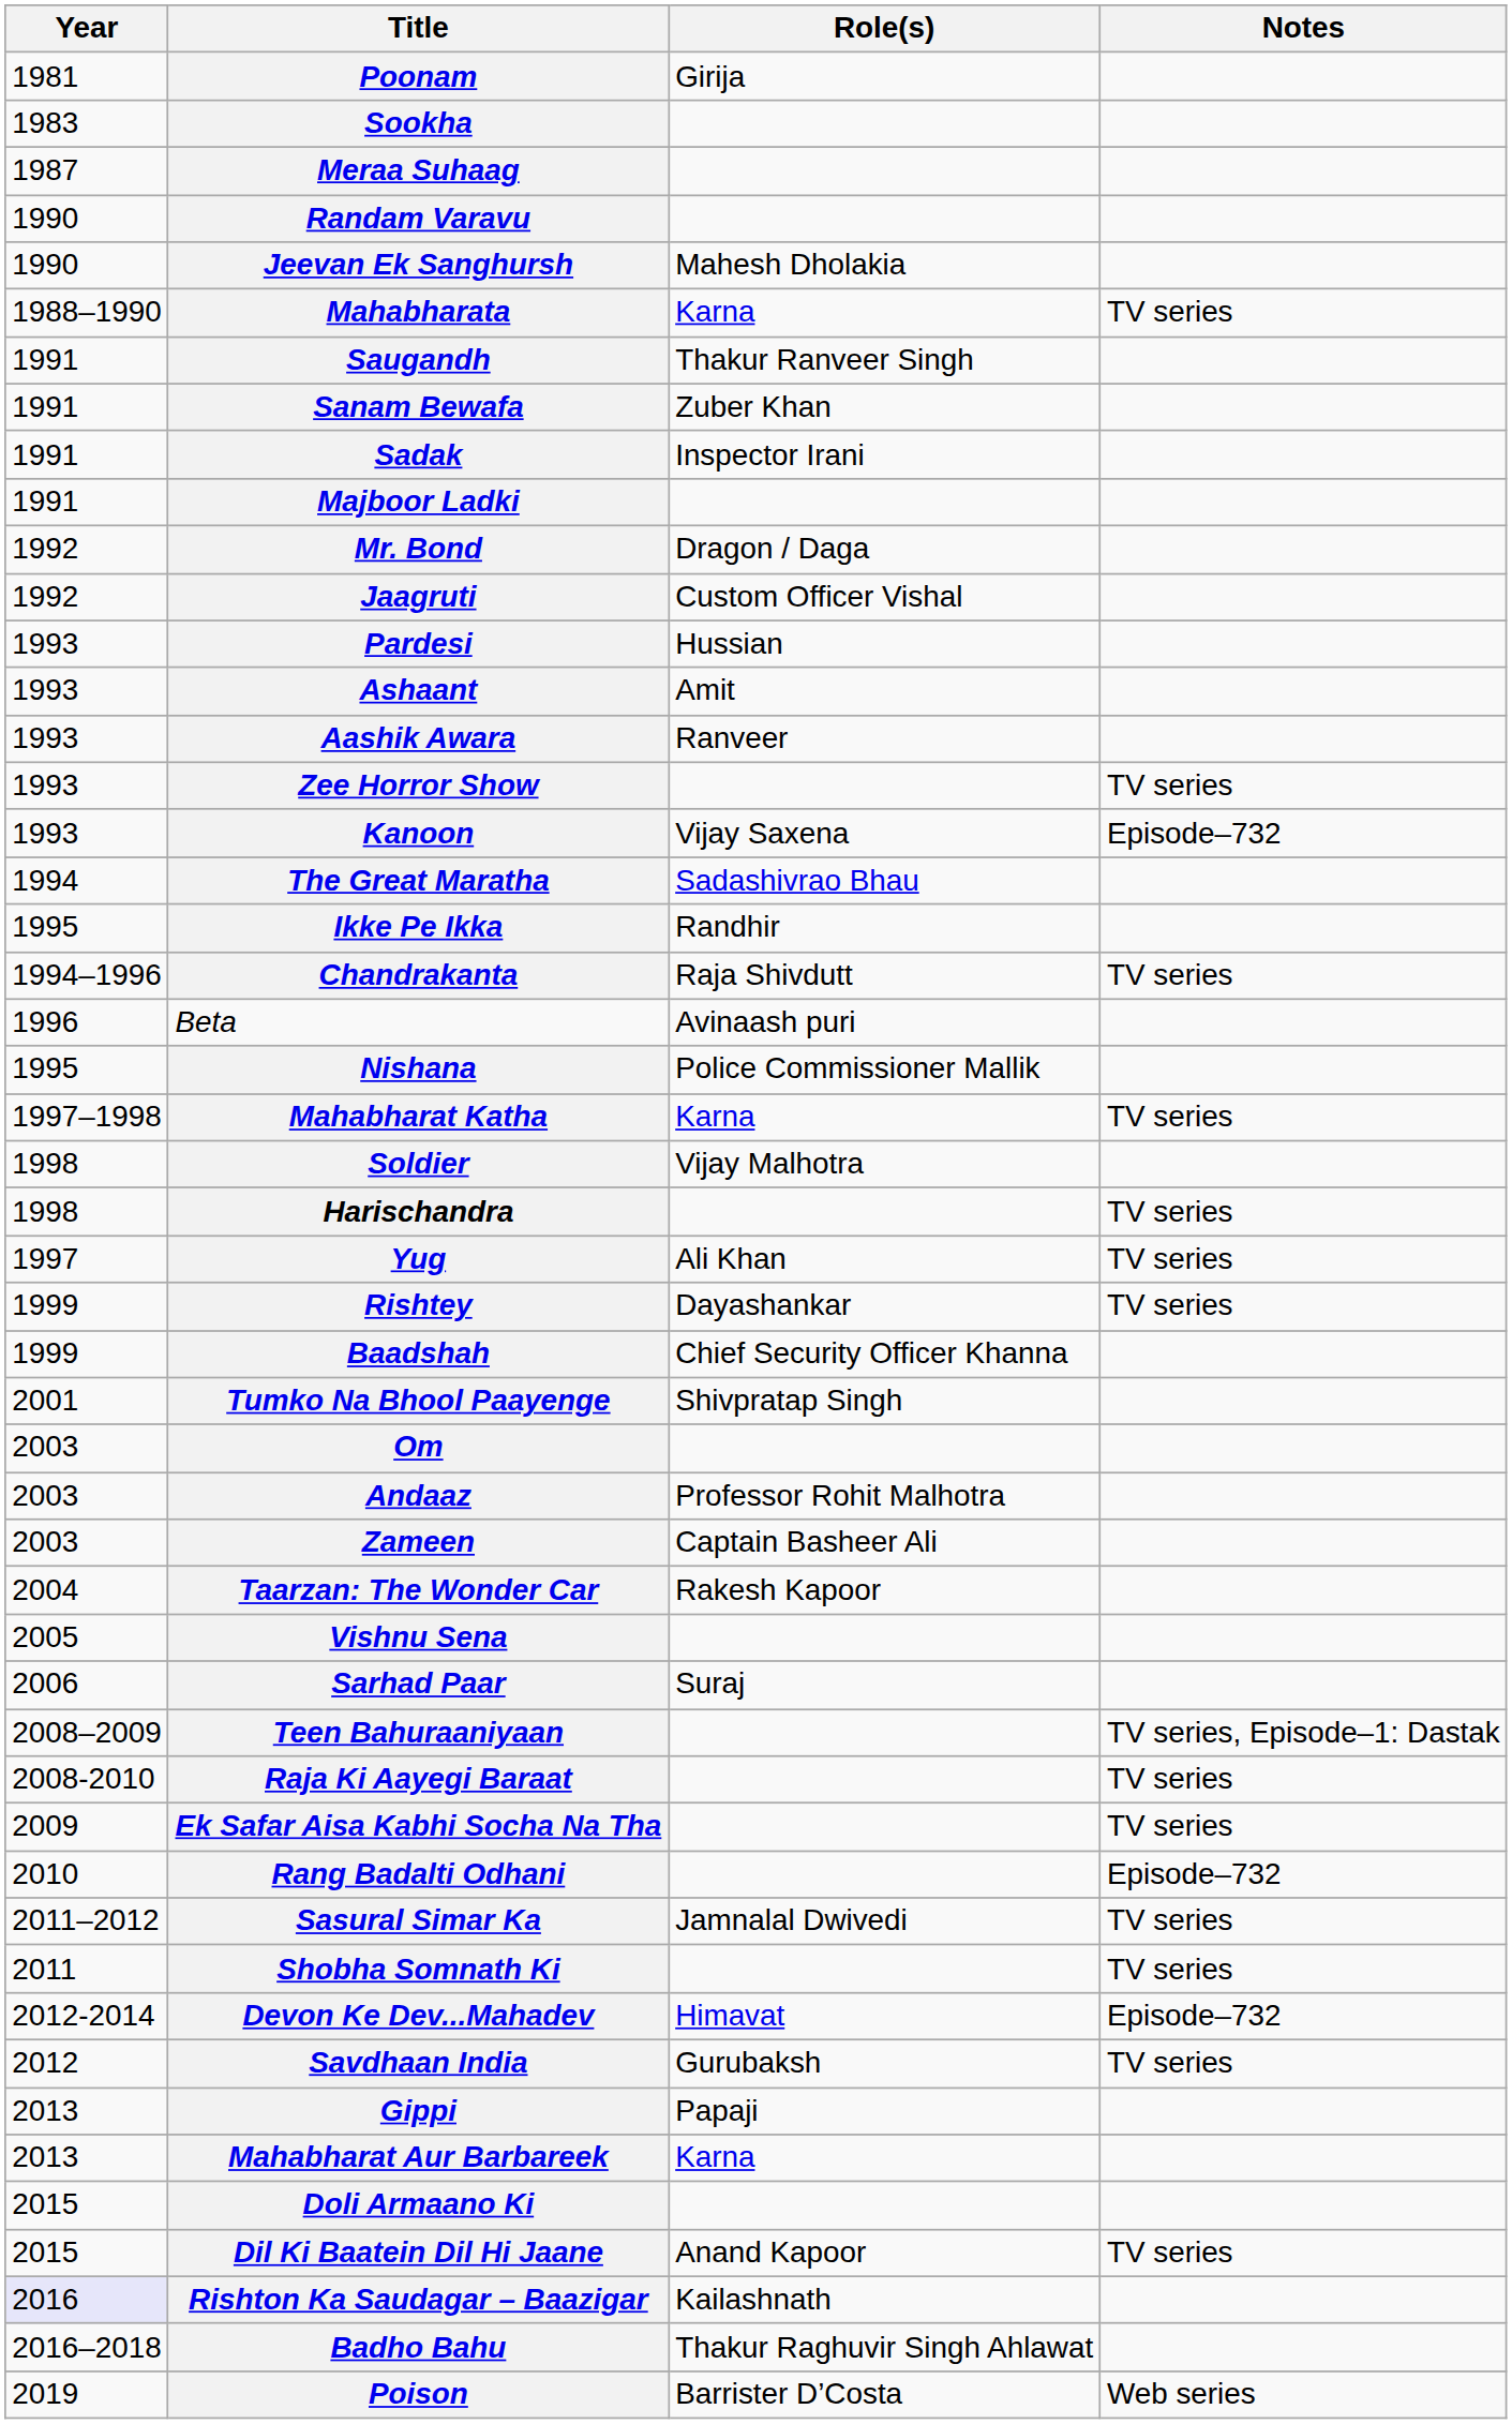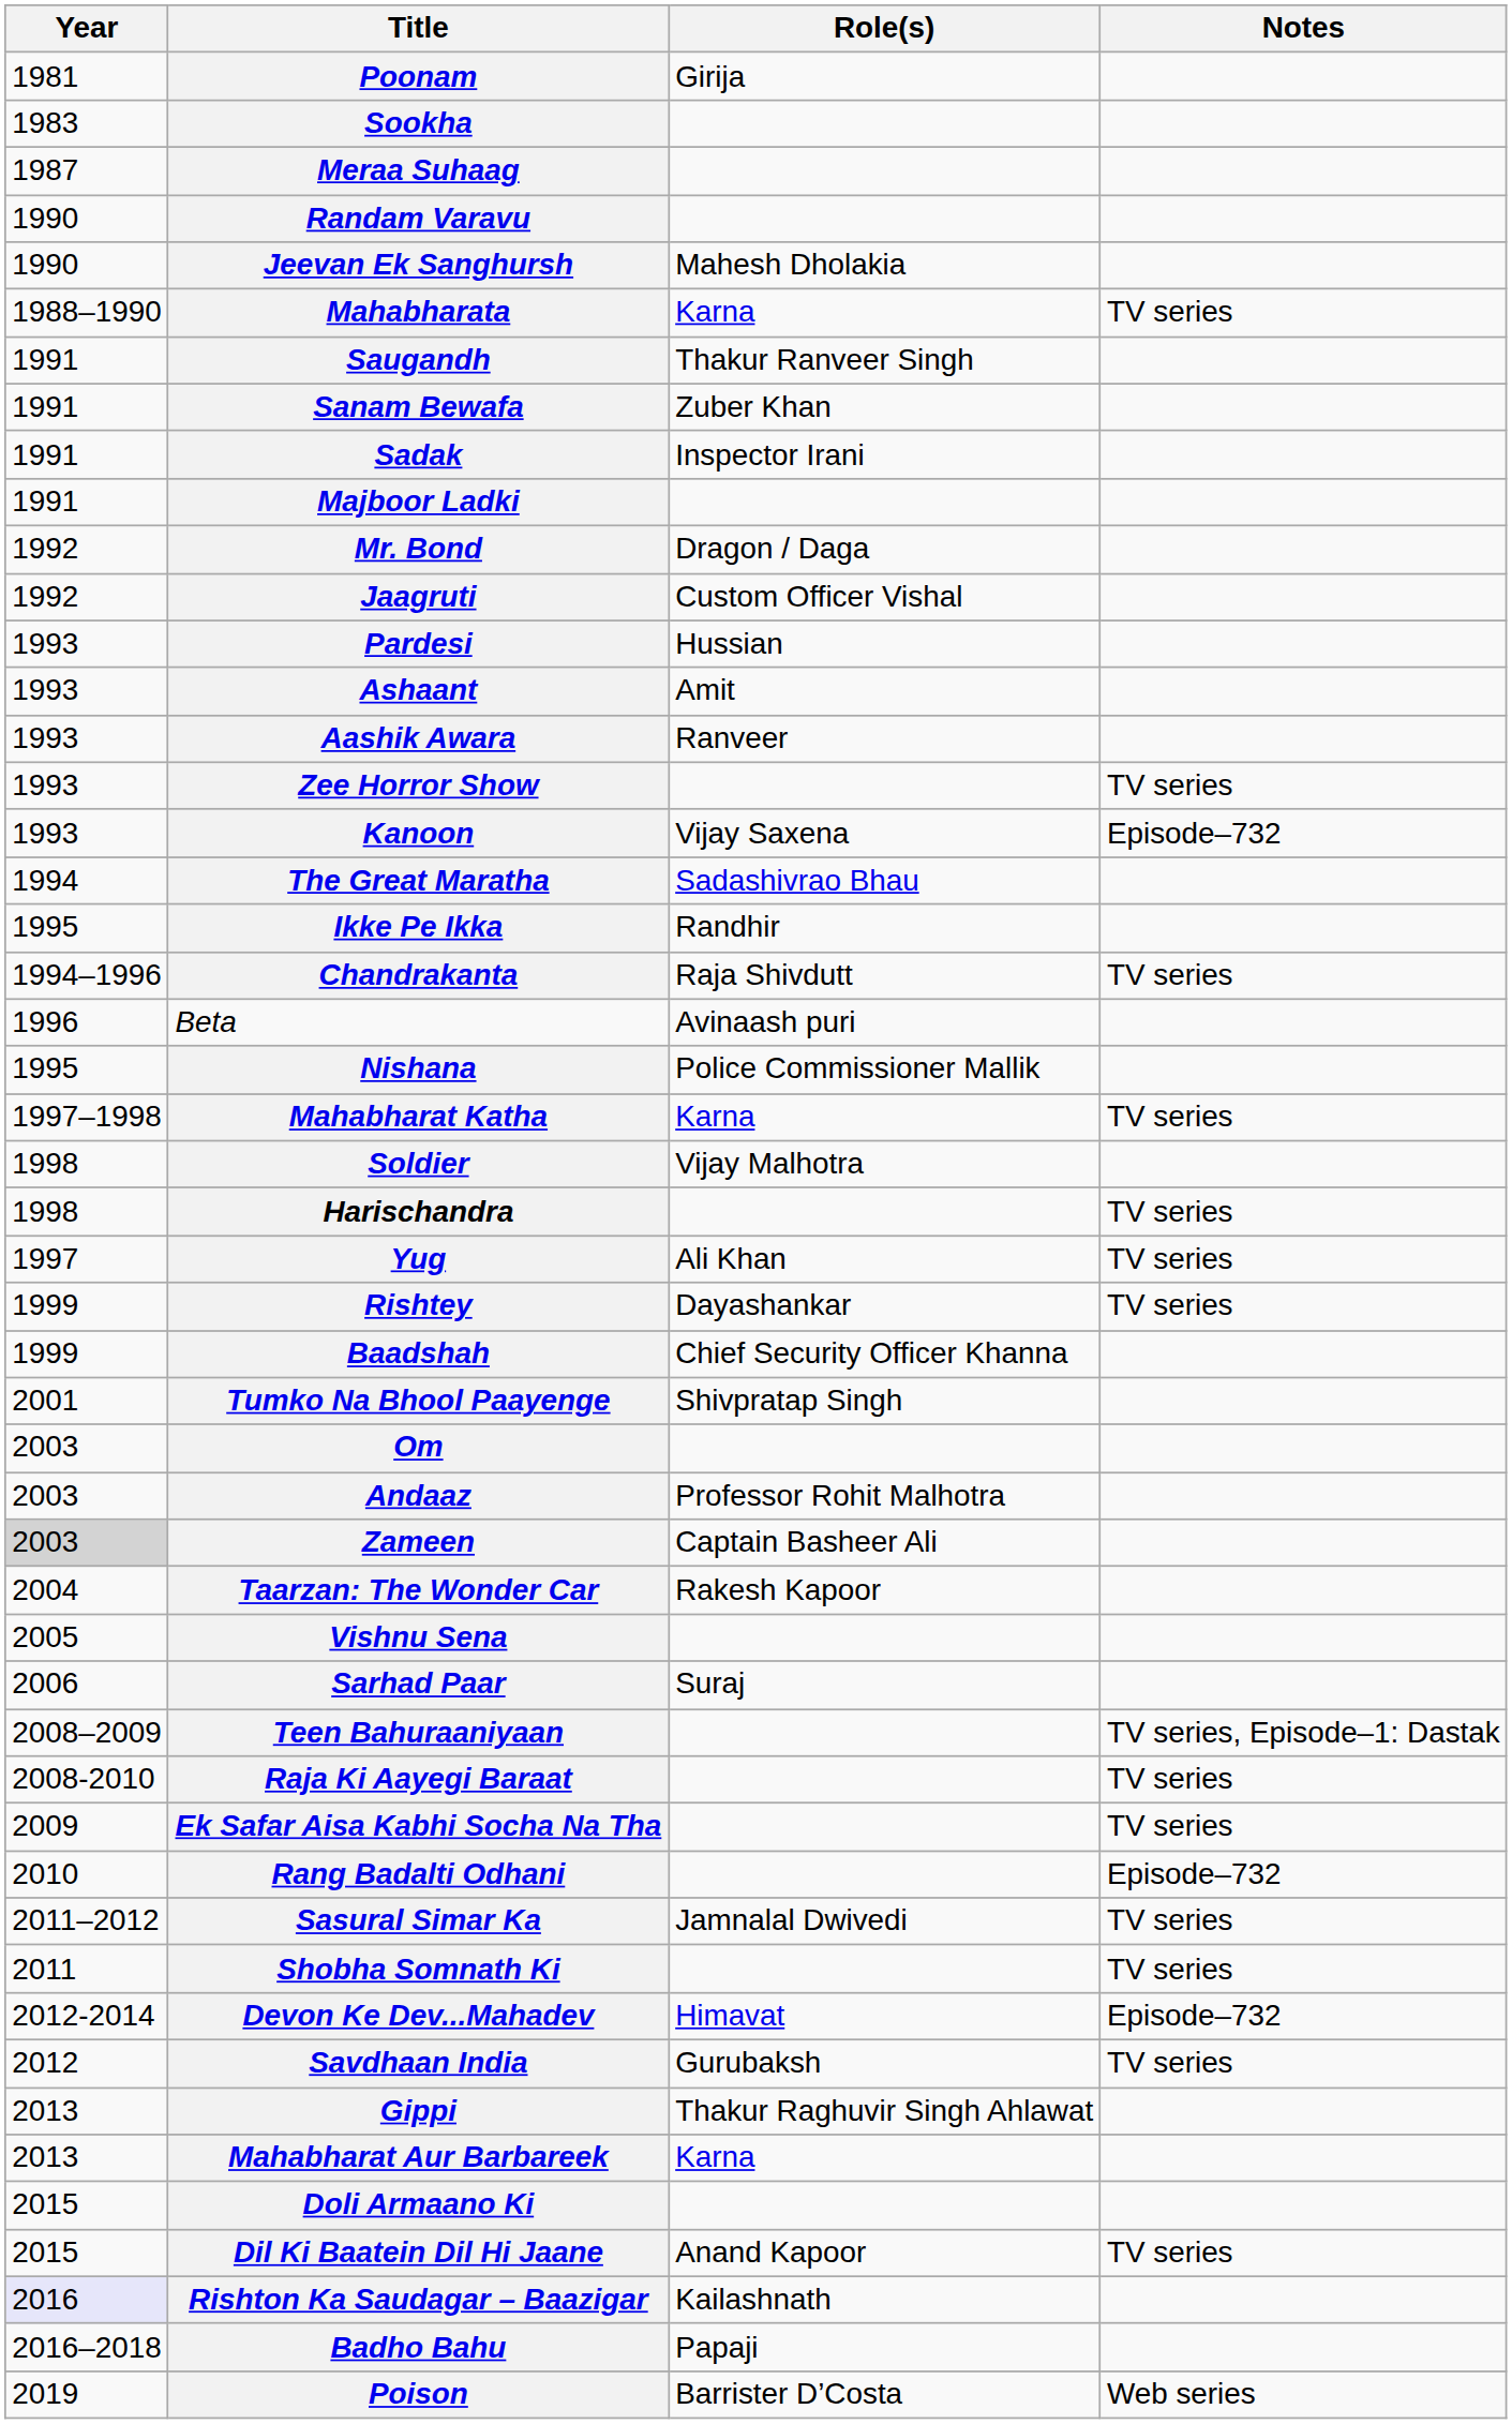 <table class="wikitable sortable plainrowheaders">
 <tr>
 <th scole="col">Year</th>
 <th scole="col">Title</th>
 <th scole="col">Role(s)</th>
 <th scole="col" class="unsortable">Notes</th>
 </tr>
 <tr>
 <td>1981</td>
 <th scope="row"><em><a href='#'>Poonam</a></em></th>
 <td>Girija</td>
 <td></td>
 </tr>
 <tr>
 <td>1983</td>
 <th scope="row"><em><a href='#'>Sookha</a></em></th>
 <td></td>
 <td></td>
 </tr>
 <tr>
 <td>1987</td>
 <th scope="row"><em><a href='#'>Meraa Suhaag</a></em></th>
 <td></td>
 <td></td>
 </tr>
 <tr>
 <td>1990</td>
 <th scope="row"><em><a href='#'>Randam Varavu</a></em></th>
 <td></td>
 <td></td>
 </tr>
 <tr>
 <td>1990</td>
 <th scope="row"><em><a href='#'>Jeevan Ek Sanghursh</a></em></th>
 <td>Mahesh Dholakia</td>
 <td></td>
 </tr>
 <tr>
 <td>1988–1990</td>
 <th scope="row"><em><a href='#'>Mahabharata</a></em></th>
 <td><a href='#'>Karna</a></td>
 <td>TV series</td>
 </tr>
 <tr>
 <td>1991</td>
 <th scope="row"><em><a href='#'>Saugandh</a></em></th>
 <td>Thakur Ranveer Singh</td>
 <td></td>
 </tr>
 <tr>
 <td>1991</td>
 <th scope="row"><em><a href='#'>Sanam Bewafa</a></em></th>
 <td>Zuber Khan</td>
 <td></td>
 </tr>
 <tr>
 <td>1991</td>
 <th scope="row"><em><a href='#'>Sadak</a></em></th>
 <td>Inspector Irani</td>
 <td></td>
 </tr>
 <tr>
 <td>1991</td>
 <th scope="row"><em><a href='#'>Majboor Ladki</a></em></th>
 <td></td>
 <td></td>
 </tr>
 <tr>
 <td>1992</td>
 <th scope="row"><em><a href='#'>Mr. Bond</a></em></th>
 <td>Dragon / Daga</td>
 <td></td>
 </tr>
 <tr>
 <td>1992</td>
 <th scope="row"><em><a href='#'>Jaagruti</a></em></th>
 <td>Custom Officer Vishal</td>
 <td></td>
 </tr>
 <tr>
 <td>1993</td>
 <th scope="row"><em><a href='#'>Pardesi</a></em></th>
 <td>Hussian</td>
 <td></td>
 </tr>
 <tr>
 <td>1993</td>
 <th scope="row"><em><a href='#'>Ashaant</a></em></th>
 <td>Amit</td>
 <td></td>
 </tr>
 <tr>
 <td>1993</td>
 <th scope="row"><em><a href='#'>Aashik Awara</a></em></th>
 <td>Ranveer</td>
 <td></td>
 </tr>
 <tr>
 <td>1993</td>
 <th scope="row"><em><a href='#'>Zee Horror Show</a></em></th>
 <td></td>
 <td>TV series</td>
 </tr>
 <tr>
 <td>1993</td>
 <th scope="row"><em><a href='#'>Kanoon</a></em></th>
 <td>Vijay Saxena</td>
 <td>Episode–732</td>
 </tr>
 <tr>
 <td>1994</td>
 <th scope="row"><em><a href='#'>The Great Maratha</a></em></th>
 <td><a href='#'>Sadashivrao Bhau</a></td>
 <td></td>
 </tr>
 <tr>
 <td>1995</td>
 <th scope="row"><em><a href='#'>Ikke Pe Ikka</a></em></th>
 <td>Randhir</td>
 <td></td>
 </tr>
 <tr>
 <td>1994–1996</td>
 <th scope="row"><em><a href='#'>Chandrakanta</a></em></th>
 <td>Raja Shivdutt</td>
 <td>TV series</td>
 </tr>
 <tr>
 <td>1996</td>
 <td><em>Beta</em></td>
 <td>Avinaash puri</td>
 <td></td>
 </tr>
 <tr>
 <td>1995</td>
 <th scope="row"><em><a href='#'>Nishana</a></em></th>
 <td>Police Commissioner Mallik</td>
 <td></td>
 </tr>
 <tr>
 <td>1997–1998</td>
 <th scope="row"><em><a href='#'>Mahabharat Katha</a></em></th>
 <td><a href='#'>Karna</a></td>
 <td>TV series</td>
 </tr>
 <tr>
 <td>1998</td>
 <th scope="row"><em><a href='#'>Soldier</a></em></th>
 <td>Vijay Malhotra</td>
 <td></td>
 </tr>
 <tr>
 <td>1998</td>
 <th scope="row"><em>Harischandra</em></th>
 <td></td>
 <td>TV series</td>
 </tr>
 <tr>
 <td>1997</td>
 <th scope="row"><em><a href='#'>Yug</a></em></th>
 <td>Ali Khan</td>
 <td>TV series</td>
 </tr>
 <tr>
 <td>1999</td>
 <th scope="row"><em><a href='#'>Rishtey</a></em></th>
 <td>Dayashankar</td>
 <td>TV series</td>
 </tr>
 <tr>
 <td>1999</td>
 <th scope="row"><em><a href='#'>Baadshah</a></em></th>
 <td>Chief Security Officer Khanna</td>
 <td></td>
 </tr>
 <tr>
 <td>2001</td>
 <th scope="row"><em><a href='#'>Tumko Na Bhool Paayenge</a></em></th>
 <td>Shivpratap Singh</td>
 <td></td>
 </tr>
 <tr>
 <td>2003</td>
 <th scope="row"><em><a href='#'>Om</a></em></th>
 <td></td>
 <td></td>
 </tr>
 <tr>
 <td>2003</td>
 <th scope="row"><em><a href='#'>Andaaz</a></em></th>
 <td>Professor Rohit Malhotra</td>
 <td></td>
 </tr>
 <tr>
-<td>2003</td>
+<td style="background: lightgrey;">2003</td>
 <th scope="row"><em><a href='#'>Zameen</a></em></th>
 <td>Captain Basheer Ali</td>
 <td></td>
 </tr>
 <tr>
 <td>2004</td>
 <th scope="row"><em><a href='#'>Taarzan: The Wonder Car</a></em></th>
 <td>Rakesh Kapoor</td>
 <td></td>
 </tr>
 <tr>
 <td>2005</td>
 <th scope="row"><em><a href='#'>Vishnu Sena</a></em></th>
 <td></td>
 <td></td>
 </tr>
 <tr>
 <td>2006</td>
 <th scope="row"><em><a href='#'>Sarhad Paar</a></em></th>
 <td>Suraj</td>
 <td></td>
 </tr>
 <tr>
 <td>2008–2009</td>
 <th scope="row"><em><a href='#'>Teen Bahuraaniyaan</a></em></th>
 <td></td>
 <td>TV series, Episode–1: Dastak</td>
 </tr>
 <tr>
 <td>2008-2010</td>
 <th scope="row"><em><a href='#'>Raja Ki Aayegi Baraat</a></em></th>
 <td></td>
 <td>TV series</td>
 </tr>
 <tr>
 <td>2009</td>
 <th scope="row"><em><a href='#'>Ek Safar Aisa Kabhi Socha Na Tha</a></em></th>
 <td></td>
 <td>TV series</td>
 </tr>
 <tr>
 <td>2010</td>
 <th scope="row"><em><a href='#'>Rang Badalti Odhani</a></em></th>
 <td></td>
 <td>Episode–732</td>
 </tr>
 <tr>
 <td>2011–2012</td>
 <th scope="row"><em><a href='#'>Sasural Simar Ka</a></em></th>
 <td>Jamnalal Dwivedi</td>
 <td>TV series</td>
 </tr>
 <tr>
 <td>2011</td>
 <th scope="row"><em><a href='#'>Shobha Somnath Ki</a></em></th>
 <td></td>
 <td>TV series</td>
 </tr>
 <tr>
 <td>2012-2014</td>
 <th scope="row"><em><a href='#'>Devon Ke Dev...Mahadev</a></em></th>
 <td><a href='#'>Himavat</a></td>
 <td>Episode–732</td>
 </tr>
 <tr>
 <td>2012</td>
 <th scope="row"><em><a href='#'>Savdhaan India</a></em></th>
 <td>Gurubaksh</td>
 <td>TV series</td>
 </tr>
 <tr>
 <td>2013</td>
 <th scope="row"><em><a href='#'>Gippi</a></em></th>
-<td>Papaji</td>
+<td>Thakur Raghuvir Singh Ahlawat</td>
 <td></td>
 </tr>
 <tr>
 <td>2013</td>
 <th scope="row"><em><a href='#'>Mahabharat Aur Barbareek</a></em></th>
 <td><a href='#'>Karna</a></td>
 <td></td>
 </tr>
 <tr>
 <td>2015</td>
 <th scope="row"><em><a href='#'>Doli Armaano Ki</a></em></th>
 <td></td>
 <td></td>
 </tr>
 <tr>
 <td>2015</td>
 <th scope="row"><em><a href='#'>Dil Ki Baatein Dil Hi Jaane</a></em></th>
 <td>Anand Kapoor</td>
 <td>TV series</td>
 </tr>
 <tr>
 <td style="background: lavender;">2016</td>
 <th scope="row"><em><a href='#'>Rishton Ka Saudagar – Baazigar</a></em></th>
 <td>Kailashnath</td>
 <td></td>
 </tr>
 <tr>
 <td>2016–2018</td>
 <th scope="row"><em><a href='#'>Badho Bahu</a></em></th>
-<td>Thakur Raghuvir Singh Ahlawat</td>
+<td>Papaji</td>
 <td></td>
 </tr>
 <tr>
 <td>2019</td>
 <th scope="row"><em><a href='#'>Poison</a></em></th>
 <td>Barrister D’Costa</td>
 <td>Web series</td>
 </tr>
 </table>
